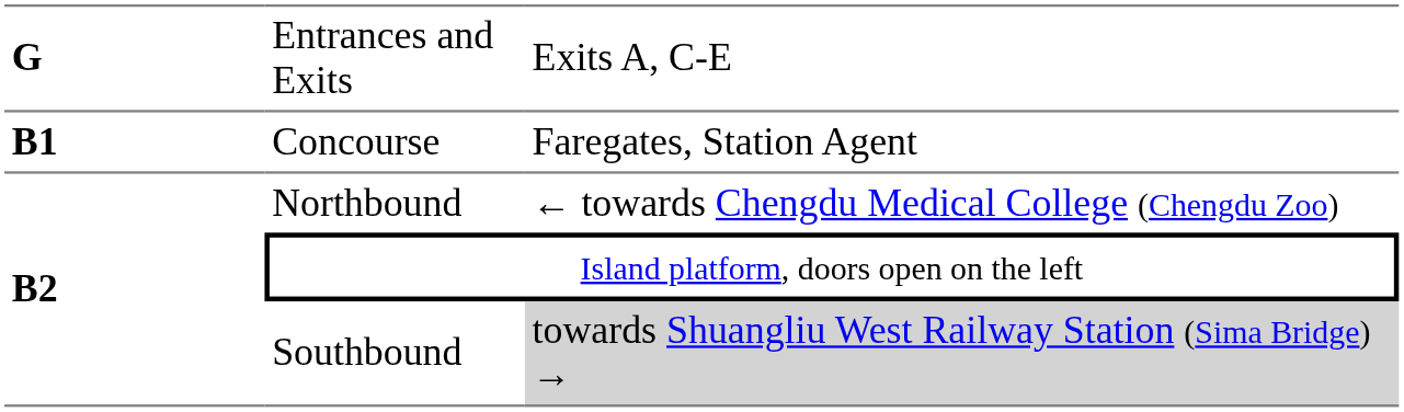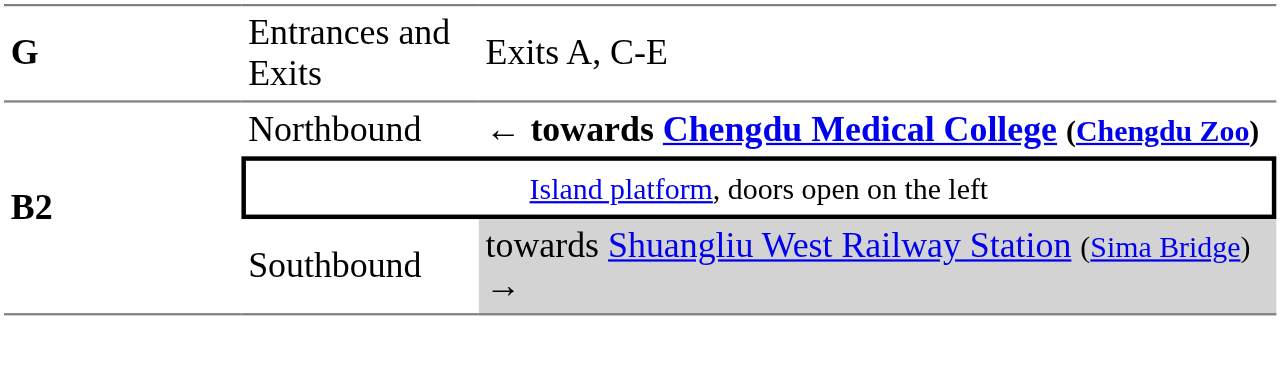 <table cellspacing=0 cellpadding=3>
 <tr>
 <td style="border-top:solid 1px gray;border-bottom:solid 1px gray;" width=100><strong>G</strong></td>
 <td style="border-top:solid 1px gray;border-bottom:solid 1px gray;" width=100>Entrances and Exits</td>
 <td style="border-top:solid 1px gray;border-bottom:solid 1px gray;" width=350>Exits A, C-E</td>
 </tr>
 <tr>
-<td style="border-bottom:solid 1px gray;"><strong>B1</strong></td>
-<td style="border-bottom:solid 1px gray;">Concourse</td>
-<td style="border-bottom:solid 1px gray;">Faregates, Station Agent</td>
-</tr>
-<tr>
 <td style="border-bottom:solid 1px gray;" rowspan=3><strong>B2</strong></td>
 <td>Northbound</td>
-<td>←  towards <a href='#'>Chengdu Medical College</a> <small>(<a href='#'>Chengdu Zoo</a>)</small></td>
+<td><strong>←  towards <a href='#'>Chengdu Medical College</a> <small>(<a href='#'>Chengdu Zoo</a>)</small></strong></td>
 </tr>
 <tr>
 <td style="border-right:solid 2px black;border-left:solid 2px black;border-top:solid 2px black;border-bottom:solid 2px black;text-align:center;" colspan=2><small><a href='#'>Island platform</a>, doors open on the left</small></td>
 </tr>
 <tr>
 <td style="border-bottom:solid 1px gray;">Southbound</td>
 <td style="background: lightgrey; border-bottom:solid 1px gray;">  towards <a href='#'>Shuangliu West Railway Station</a> <small>(<a href='#'>Sima Bridge</a>)</small> →</td>
 </tr>
 </table>
